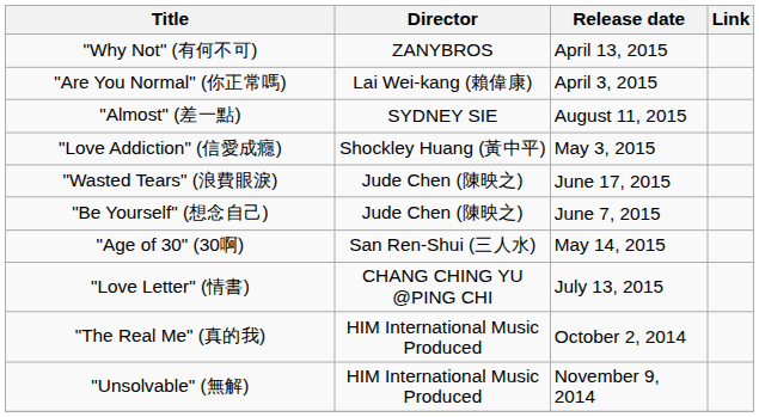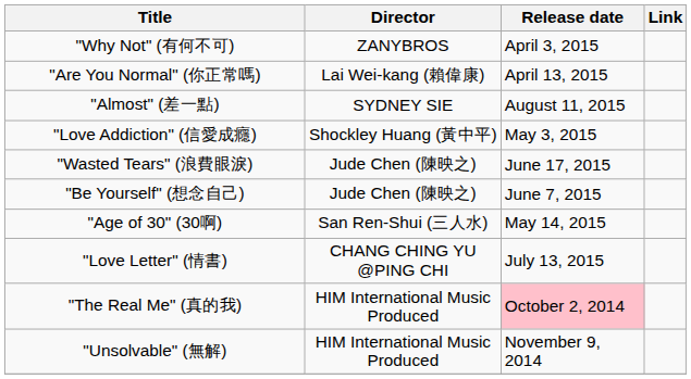 <table class="wikitable">
 <tr>
 <th width="280px">Title</th>
 <th width="180px">Director</th>
 <th width="130px">Release date</th>
 <th>Link</th>
 </tr>
 <tr>
 <td style="text-align:center;">"Why Not" (有何不可)</td>
 <td style="text-align:center;">ZANYBROS</td>
-<td>April 13, 2015</td>
+<td>April 3, 2015</td>
 <td></td>
 </tr>
 <tr>
 <td style="text-align:center;">"Are You Normal" (你正常嗎)</td>
 <td style="text-align:center;">Lai Wei-kang (賴偉康)</td>
-<td>April 3, 2015</td>
+<td>April 13, 2015</td>
 <td></td>
 </tr>
 <tr>
 <td style="text-align:center;">"Almost" (差一點)</td>
 <td style="text-align:center;">SYDNEY SIE</td>
 <td>August 11, 2015</td>
 <td></td>
 </tr>
 <tr>
 <td style="text-align:center;">"Love Addiction" (信愛成癮)</td>
 <td style="text-align:center;">Shockley Huang (黃中平)</td>
 <td>May 3, 2015</td>
 <td></td>
 </tr>
 <tr>
 <td style="text-align:center;">"Wasted Tears" (浪費眼淚)</td>
 <td style="text-align:center;">Jude Chen (陳映之)</td>
 <td>June 17, 2015</td>
 <td></td>
 </tr>
 <tr>
 <td style="text-align:center;">"Be Yourself" (想念自己)</td>
 <td style="text-align:center;">Jude Chen (陳映之)</td>
 <td>June 7, 2015</td>
 <td></td>
 </tr>
 <tr>
 <td style="text-align:center;">"Age of 30" (30啊)</td>
 <td style="text-align:center;">San Ren-Shui (三人水)</td>
 <td>May 14, 2015</td>
 <td></td>
 </tr>
 <tr>
 <td style="text-align:center;">"Love Letter" (情書)</td>
 <td style="text-align:center;">CHANG CHING YU @PING CHI</td>
 <td>July 13, 2015</td>
 <td></td>
 </tr>
 <tr>
 <td style="text-align:center;">"The Real Me" (真的我)</td>
 <td style="text-align:center;">HIM International Music Produced</td>
-<td>October 2, 2014</td>
+<td style="background: pink;">October 2, 2014</td>
 <td></td>
 </tr>
 <tr>
 <td style="text-align:center;">"Unsolvable" (無解)</td>
 <td style="text-align:center;">HIM International Music Produced</td>
 <td>November 9, 2014</td>
 <td></td>
 </tr>
 <tr>
 </tr>
 </table>
